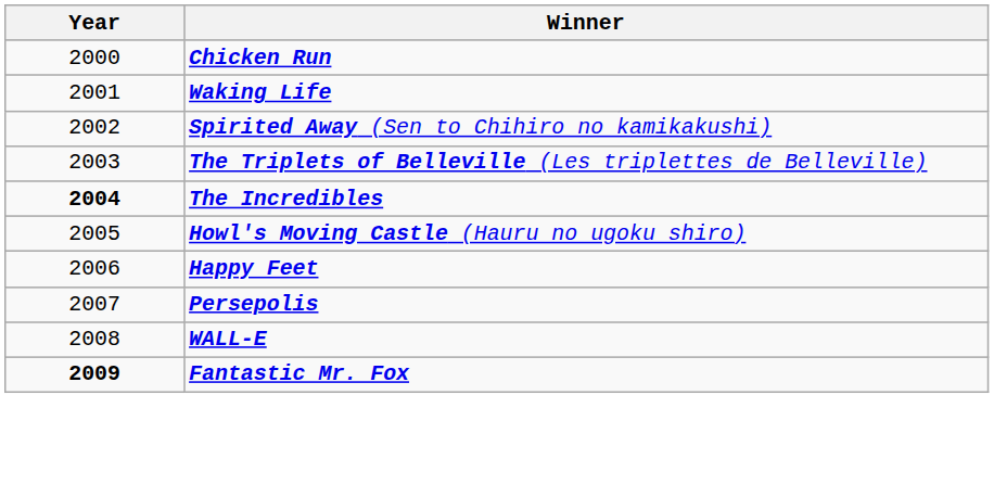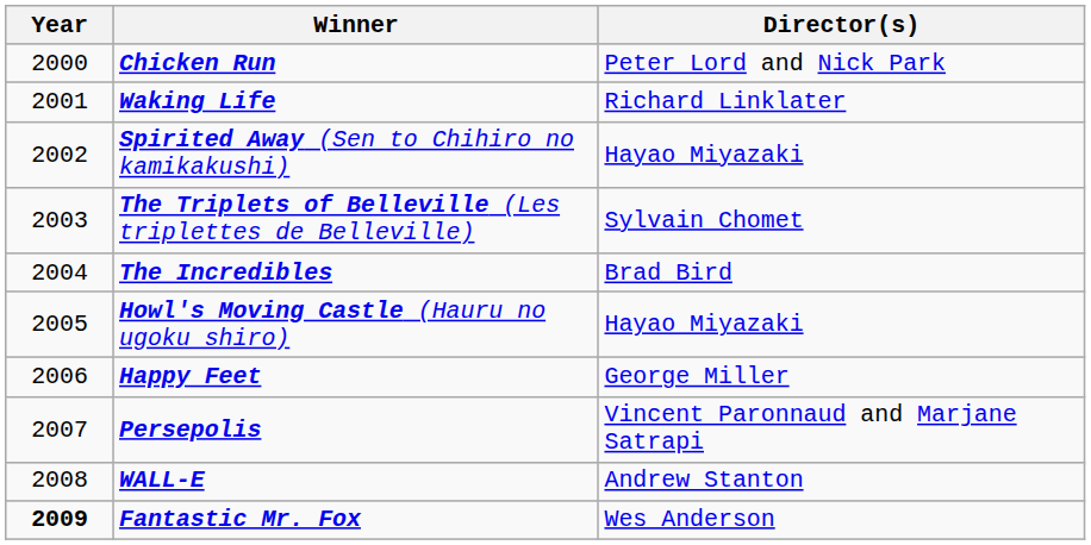 <table class="wikitable" width="95%" cellpadding="5">
 <tr>
 <th width="10%">Year</th>
 <th width="45%">Winner</th>
+<th width="45%">Director(s)</th>
 </tr>
 <tr>
 <td align="center">2000</td>
 <td><strong><em><a href='#'>Chicken Run</a></em></strong></td>
+<td><a href='#'>Peter Lord</a> and <a href='#'>Nick Park</a></td>
 </tr>
 <tr>
 <td align="center">2001</td>
 <td><strong><em><a href='#'>Waking Life</a></em></strong></td>
+<td><a href='#'>Richard Linklater</a></td>
 </tr>
 <tr>
 <td align="center">2002</td>
 <td><em><a href='#'><strong>Spirited Away</strong> (Sen to Chihiro no kamikakushi)</a></em></td>
+<td><a href='#'>Hayao Miyazaki</a></td>
 </tr>
 <tr>
 <td align="center">2003</td>
 <td><em><a href='#'><strong>The Triplets of Belleville</strong> (Les triplettes de Belleville)</a></em></td>
+<td><a href='#'>Sylvain Chomet</a></td>
 </tr>
 <tr>
-<td align="center"><strong>2004</strong></td>
+<td align="center">2004</td>
 <td><strong><em><a href='#'>The Incredibles</a></em></strong></td>
+<td><a href='#'>Brad Bird</a></td>
 </tr>
 <tr>
 <td align="center">2005</td>
 <td><em><a href='#'><strong>Howl's Moving Castle</strong> (Hauru no ugoku shiro)</a></em></td>
+<td><a href='#'>Hayao Miyazaki</a></td>
 </tr>
 <tr>
 <td align="center">2006</td>
 <td><strong><em><a href='#'>Happy Feet</a></em></strong></td>
+<td><a href='#'>George Miller</a></td>
 </tr>
 <tr>
 <td align="center">2007</td>
 <td><strong><em><a href='#'>Persepolis</a></em></strong></td>
+<td><a href='#'>Vincent Paronnaud</a> and <a href='#'>Marjane Satrapi</a></td>
 </tr>
 <tr>
 <td align="center">2008</td>
 <td><strong><em><a href='#'>WALL-E</a></em></strong></td>
+<td><a href='#'>Andrew Stanton</a></td>
 </tr>
 <tr>
 <td align="center"><strong>2009</strong></td>
 <td><strong><em><a href='#'>Fantastic Mr. Fox</a></em></strong></td>
+<td><a href='#'>Wes Anderson</a></td>
 </tr>
 </table>
